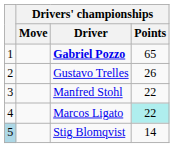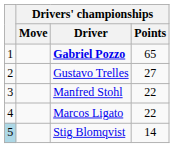 <table class="wikitable" style="font-size:85%;">
 <tr>
 <th rowspan="2"></th>
 <th colspan="3">Drivers' championships</th>
 </tr>
 <tr>
 <th>Move</th>
 <th>Driver</th>
 <th>Points</th>
 </tr>
 <tr>
 <td align="center">1</td>
 <td align="center"></td>
 <td> <strong><a href='#'>Gabriel Pozzo</a></strong></td>
 <td align="center">65</td>
 </tr>
 <tr>
 <td align="center">2</td>
 <td align="center"></td>
 <td> <a href='#'>Gustavo Trelles</a></td>
-<td align="center">26</td>
+<td align="center">27</td>
 </tr>
 <tr>
 <td align="center">3</td>
 <td align="center"></td>
 <td> <a href='#'>Manfred Stohl</a></td>
 <td align="center">22</td>
 </tr>
 <tr>
 <td align="center">4</td>
 <td align="center"></td>
 <td> <a href='#'>Marcos Ligato</a></td>
-<td align="center" style="background: paleturquoise;">22</td>
+<td align="center">22</td>
 </tr>
 <tr>
 <td align="center" style="background: lightblue;">5</td>
 <td align="center"></td>
 <td> <a href='#'>Stig Blomqvist</a></td>
 <td align="center">14</td>
 </tr>
 </table>
